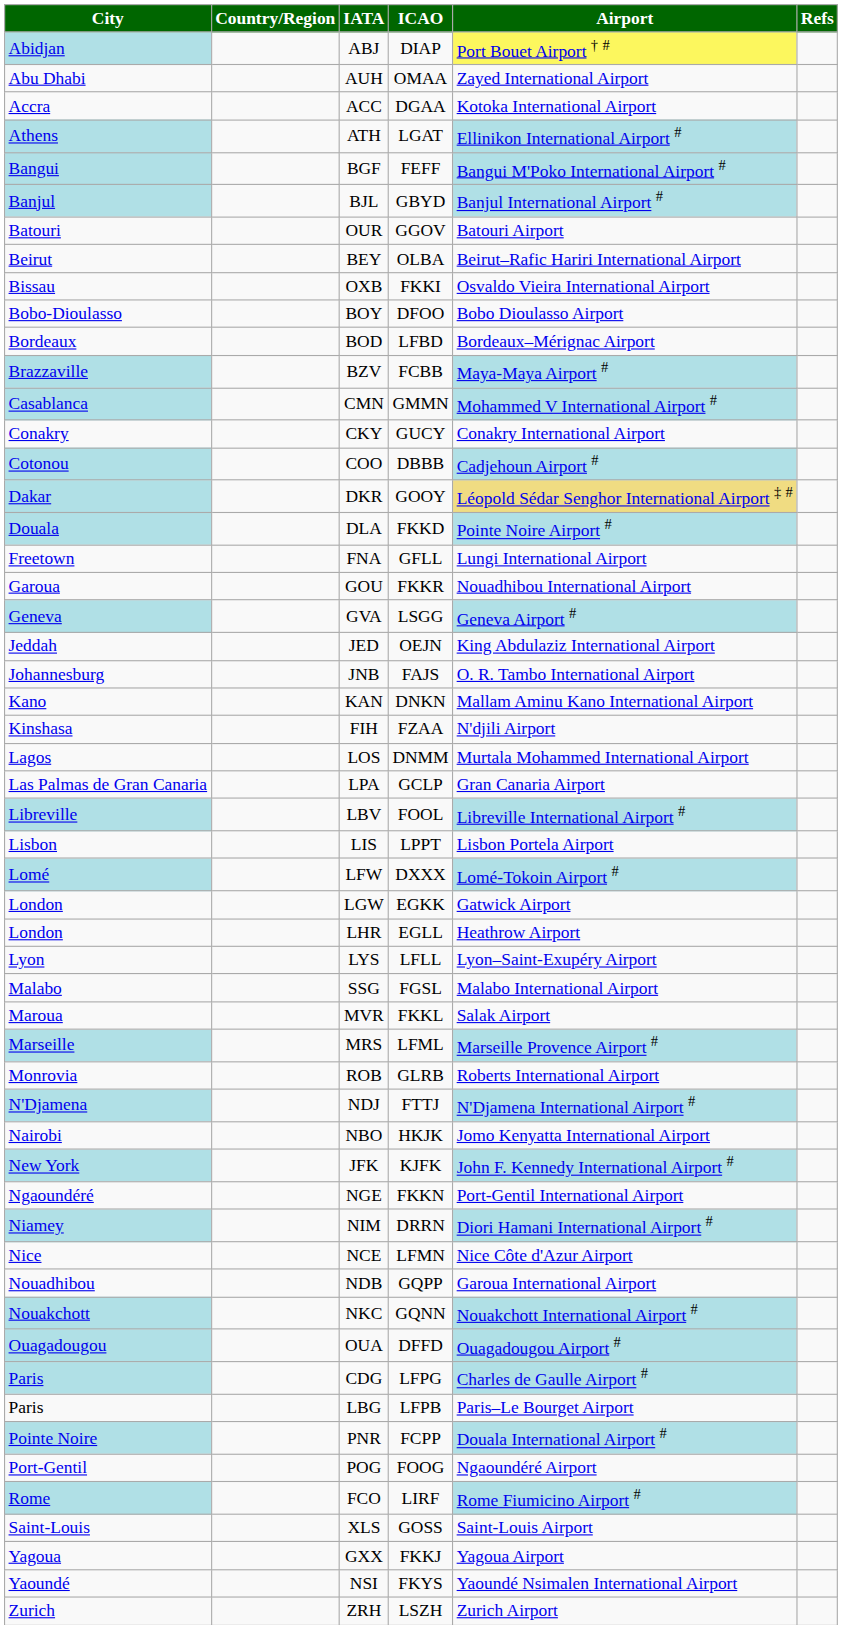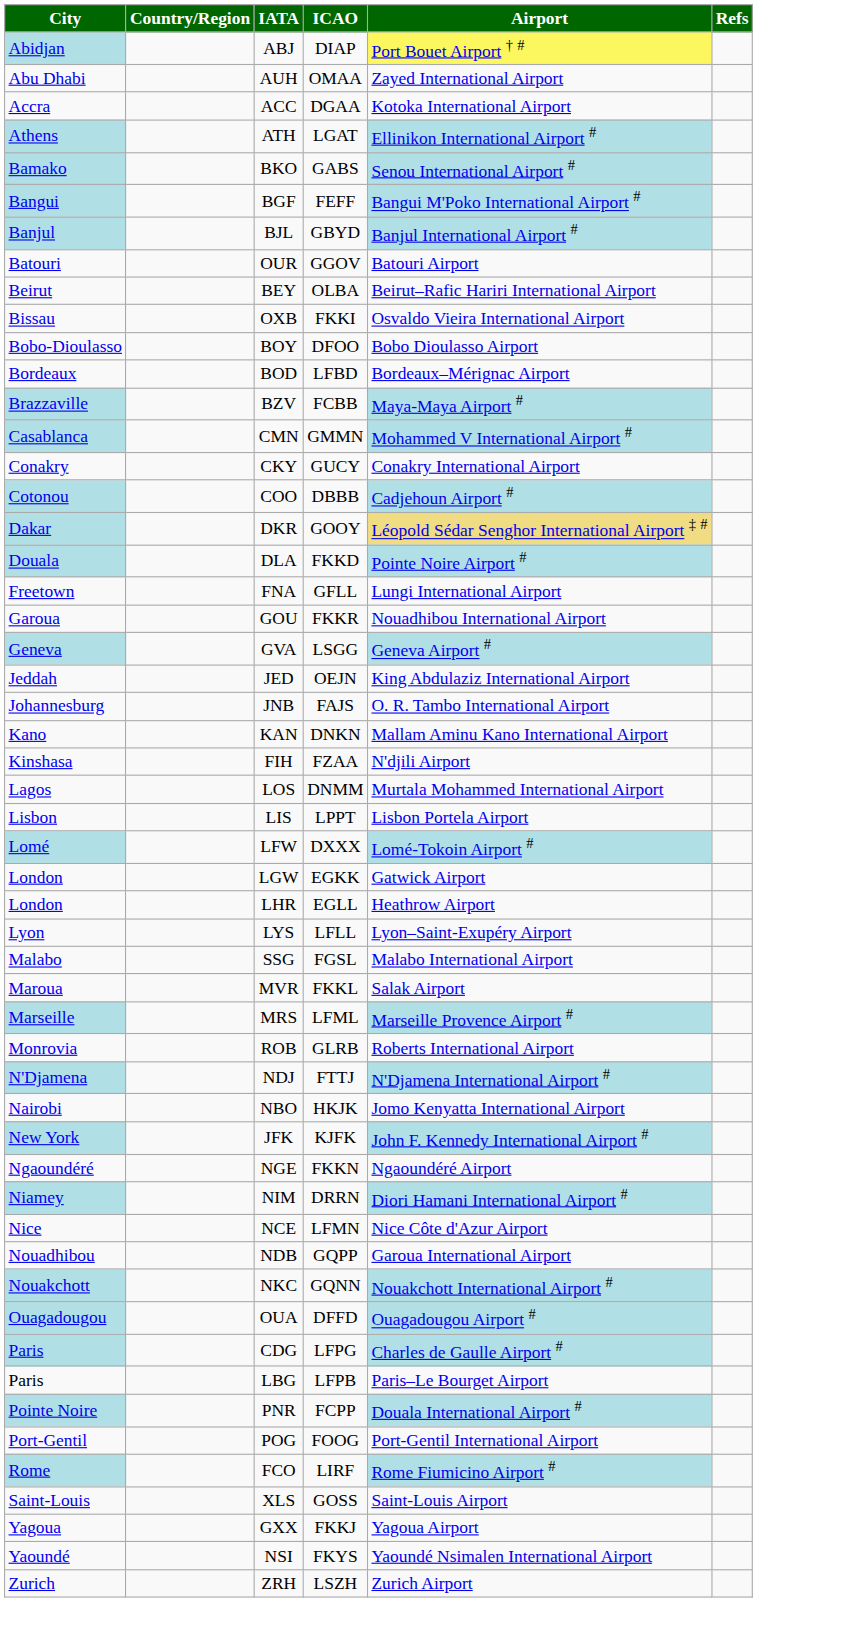 <table class="wikitable sortable toccolors">
 <tr>
 <th style="background-color:#006600;color: white">City</th>
 <th style="background-color:#006600;color: white">Country/Region</th>
 <th style="background-color:#006600;color: white">IATA</th>
 <th style="background-color:#006600;color: white">ICAO</th>
 <th style="background-color:#006600;color: white">Airport</th>
 <th style="background-color:#006600;color: white" class="unsortable">Refs</th>
 </tr>
 <tr>
 <td style="background:#B0E0E6"><a href='#'>Abidjan</a></td>
 <td></td>
 <td align=center>ABJ</td>
 <td align=center>DIAP</td>
 <td style="background:#FCF75E"><a href='#'>Port Bouet Airport</a> <sup>†</sup> <sup>#</sup></td>
 <td align=center></td>
 </tr>
 <tr>
 <td><a href='#'>Abu Dhabi</a></td>
 <td></td>
 <td align=center>AUH</td>
 <td align=center>OMAA</td>
 <td><a href='#'>Zayed International Airport</a></td>
 <td align=center></td>
 </tr>
 <tr>
 <td><a href='#'>Accra</a></td>
 <td></td>
 <td align=center>ACC</td>
 <td align=center>DGAA</td>
 <td><a href='#'>Kotoka International Airport</a></td>
 <td align=center></td>
 </tr>
 <tr>
 <td bgcolor=#B0E0E6><a href='#'>Athens</a></td>
 <td></td>
 <td align=center>ATH</td>
 <td align=center>LGAT</td>
 <td bgcolor=#B0E0E6><a href='#'>Ellinikon International Airport</a> <sup>#</sup></td>
+<td align=center></td>
+</tr>
+<tr>
+<td bgcolor=#B0E0E6><a href='#'>Bamako</a></td>
+<td></td>
+<td align=center>BKO</td>
+<td align=center>GABS</td>
+<td bgcolor=#B0E0E6><a href='#'>Senou International Airport</a> <sup>#</sup></td>
 <td align=center></td>
 </tr>
 <tr>
 <td bgcolor=#B0E0E6><a href='#'>Bangui</a></td>
 <td></td>
 <td align=center>BGF</td>
 <td align=center>FEFF</td>
 <td bgcolor=#B0E0E6><a href='#'>Bangui M'Poko International Airport</a> <sup>#</sup></td>
 <td align=center></td>
 </tr>
 <tr>
 <td bgcolor=#B0E0E6><a href='#'>Banjul</a></td>
 <td></td>
 <td align=center>BJL</td>
 <td align=center>GBYD</td>
 <td bgcolor=#B0E0E6><a href='#'>Banjul International Airport</a> <sup>#</sup></td>
 <td align=center></td>
 </tr>
 <tr>
 <td><a href='#'>Batouri</a></td>
 <td></td>
 <td align=center>OUR</td>
 <td align=center>GGOV</td>
 <td><a href='#'>Batouri Airport</a></td>
 <td align=center></td>
 </tr>
 <tr>
 <td><a href='#'>Beirut</a></td>
 <td></td>
 <td align=center>BEY</td>
 <td align=center>OLBA</td>
 <td><a href='#'>Beirut–Rafic Hariri International Airport</a></td>
 <td align=center></td>
 </tr>
 <tr>
 <td><a href='#'>Bissau</a></td>
 <td></td>
 <td align=center>OXB</td>
 <td align=center>FKKI</td>
 <td><a href='#'>Osvaldo Vieira International Airport</a></td>
 <td align=center></td>
 </tr>
 <tr>
 <td><a href='#'>Bobo-Dioulasso</a></td>
 <td></td>
 <td align=center>BOY</td>
 <td align=center>DFOO</td>
 <td><a href='#'>Bobo Dioulasso Airport</a></td>
 <td align=center></td>
 </tr>
 <tr>
 <td><a href='#'>Bordeaux</a></td>
 <td></td>
 <td align=center>BOD</td>
 <td align=center>LFBD</td>
 <td><a href='#'>Bordeaux–Mérignac Airport</a></td>
 <td align=center></td>
 </tr>
 <tr>
 <td bgcolor=#B0E0E6><a href='#'>Brazzaville</a></td>
 <td></td>
 <td align=center>BZV</td>
 <td align=center>FCBB</td>
 <td bgcolor=#B0E0E6><a href='#'>Maya-Maya Airport</a> <sup>#</sup></td>
 <td align=center></td>
 </tr>
 <tr>
 <td bgcolor=#B0E0E6><a href='#'>Casablanca</a></td>
 <td></td>
 <td align=center>CMN</td>
 <td align=center>GMMN</td>
 <td bgcolor=#B0E0E6><a href='#'>Mohammed V International Airport</a> <sup>#</sup></td>
 <td align=center></td>
 </tr>
 <tr>
 <td><a href='#'>Conakry</a></td>
 <td></td>
 <td align=center>CKY</td>
 <td align=center>GUCY</td>
 <td><a href='#'>Conakry International Airport</a></td>
 <td align=center></td>
 </tr>
 <tr>
 <td bgcolor=#B0E0E6><a href='#'>Cotonou</a></td>
 <td></td>
 <td align=center>COO</td>
 <td align=center>DBBB</td>
 <td bgcolor=#B0E0E6><a href='#'>Cadjehoun Airport</a> <sup>#</sup></td>
 <td align=center></td>
 </tr>
 <tr>
 <td bgcolor=#B0E0E6><a href='#'>Dakar</a></td>
 <td></td>
 <td align=center>DKR</td>
 <td align=center>GOOY</td>
 <td bgcolor=#F0DC82><a href='#'>Léopold Sédar Senghor International Airport</a> <sup>‡</sup> <sup>#</sup></td>
 <td align=center></td>
 </tr>
 <tr>
 <td bgcolor=#B0E0E6><a href='#'>Douala</a></td>
 <td></td>
 <td align=center>DLA</td>
 <td align=center>FKKD</td>
 <td bgcolor=#B0E0E6><a href='#'>Pointe Noire Airport</a> <sup>#</sup></td>
 <td align=center></td>
 </tr>
 <tr>
 <td><a href='#'>Freetown</a></td>
 <td></td>
 <td align=center>FNA</td>
 <td align=center>GFLL</td>
 <td><a href='#'>Lungi International Airport</a></td>
 <td align=center></td>
 </tr>
 <tr>
 <td><a href='#'>Garoua</a></td>
 <td></td>
 <td align=center>GOU</td>
 <td align=center>FKKR</td>
 <td><a href='#'>Nouadhibou International Airport</a></td>
 <td align=center></td>
 </tr>
 <tr>
 <td bgcolor=#B0E0E6><a href='#'>Geneva</a></td>
 <td></td>
 <td align=center>GVA</td>
 <td align=center>LSGG</td>
 <td bgcolor=#B0E0E6><a href='#'>Geneva Airport</a> <sup>#</sup></td>
 <td align=center></td>
 </tr>
 <tr>
 <td><a href='#'>Jeddah</a></td>
 <td></td>
 <td align=center>JED</td>
 <td align=center>OEJN</td>
 <td><a href='#'>King Abdulaziz International Airport</a></td>
 <td align=center></td>
 </tr>
 <tr>
 <td><a href='#'>Johannesburg</a></td>
 <td></td>
 <td align=center>JNB</td>
 <td align=center>FAJS</td>
 <td><a href='#'>O. R. Tambo International Airport</a></td>
 <td align=center></td>
 </tr>
 <tr>
 <td><a href='#'>Kano</a></td>
 <td></td>
 <td align=center>KAN</td>
 <td align=center>DNKN</td>
 <td><a href='#'>Mallam Aminu Kano International Airport</a></td>
 <td align=center></td>
 </tr>
 <tr>
 <td><a href='#'>Kinshasa</a></td>
 <td></td>
 <td align=center>FIH</td>
 <td align=center>FZAA</td>
 <td><a href='#'>N'djili Airport</a></td>
 <td align=center></td>
 </tr>
 <tr>
 <td><a href='#'>Lagos</a></td>
 <td></td>
 <td align=center>LOS</td>
 <td align=center>DNMM</td>
 <td><a href='#'>Murtala Mohammed International Airport</a></td>
 <td align=center></td>
 </tr>
 <tr>
-<td><a href='#'>Las Palmas de Gran Canaria</a></td>
-<td></td>
-<td align=center>LPA</td>
-<td align=center>GCLP</td>
-<td><a href='#'>Gran Canaria Airport</a></td>
-<td align=center></td>
-</tr>
-<tr>
-<td bgcolor=#B0E0E6><a href='#'>Libreville</a></td>
-<td></td>
-<td align=center>LBV</td>
-<td align=center>FOOL</td>
-<td bgcolor=#B0E0E6><a href='#'>Libreville International Airport</a> <sup>#</sup></td>
-<td align=center></td>
-</tr>
-<tr>
 <td><a href='#'>Lisbon</a></td>
 <td></td>
 <td align=center>LIS</td>
 <td align=center>LPPT</td>
 <td><a href='#'>Lisbon Portela Airport</a></td>
 <td align=center></td>
 </tr>
 <tr>
 <td bgcolor=#B0E0E6><a href='#'>Lomé</a></td>
 <td></td>
 <td align=center>LFW</td>
 <td align=center>DXXX</td>
 <td bgcolor=#B0E0E6><a href='#'>Lomé-Tokoin Airport</a> <sup>#</sup></td>
 <td align=center></td>
 </tr>
 <tr>
 <td><a href='#'>London</a></td>
 <td></td>
 <td align=center>LGW</td>
 <td align=center>EGKK</td>
 <td><a href='#'>Gatwick Airport</a></td>
 <td align=center></td>
 </tr>
 <tr>
 <td><a href='#'>London</a></td>
 <td></td>
 <td align=center>LHR</td>
 <td align=center>EGLL</td>
 <td><a href='#'>Heathrow Airport</a></td>
 <td align=center></td>
 </tr>
 <tr>
 <td><a href='#'>Lyon</a></td>
 <td></td>
 <td align=center>LYS</td>
 <td align=center>LFLL</td>
 <td><a href='#'>Lyon–Saint-Exupéry Airport</a></td>
 <td align=center></td>
 </tr>
 <tr>
 <td><a href='#'>Malabo</a></td>
 <td></td>
 <td align=center>SSG</td>
 <td align=center>FGSL</td>
 <td><a href='#'>Malabo International Airport</a></td>
 <td align=center></td>
 </tr>
 <tr>
 <td><a href='#'>Maroua</a></td>
 <td></td>
 <td align=center>MVR</td>
 <td align=center>FKKL</td>
 <td><a href='#'>Salak Airport</a></td>
 <td align=center></td>
 </tr>
 <tr>
 <td bgcolor=#B0E0E6><a href='#'>Marseille</a></td>
 <td></td>
 <td align=center>MRS</td>
 <td align=center>LFML</td>
 <td bgcolor=#B0E0E6><a href='#'>Marseille Provence Airport</a> <sup>#</sup></td>
 <td align=center></td>
 </tr>
 <tr>
 <td><a href='#'>Monrovia</a></td>
 <td></td>
 <td align=center>ROB</td>
 <td align=center>GLRB</td>
 <td><a href='#'>Roberts International Airport</a></td>
 <td align=center></td>
 </tr>
 <tr>
 <td bgcolor=#B0E0E6><a href='#'>N'Djamena</a></td>
 <td></td>
 <td align=center>NDJ</td>
 <td align=center>FTTJ</td>
 <td bgcolor=#B0E0E6><a href='#'>N'Djamena International Airport</a> <sup>#</sup></td>
 <td align=center></td>
 </tr>
 <tr>
 <td><a href='#'>Nairobi</a></td>
 <td></td>
 <td align=center>NBO</td>
 <td align=center>HKJK</td>
 <td><a href='#'>Jomo Kenyatta International Airport</a></td>
 <td align=center></td>
 </tr>
 <tr>
 <td bgcolor=#B0E0E6><a href='#'>New York</a></td>
 <td></td>
 <td align=center>JFK</td>
 <td align=center>KJFK</td>
 <td bgcolor=#B0E0E6><a href='#'>John F. Kennedy International Airport</a> <sup>#</sup></td>
 <td align=center></td>
 </tr>
 <tr>
 <td><a href='#'>Ngaoundéré</a></td>
 <td></td>
 <td align=center>NGE</td>
 <td align=center>FKKN</td>
-<td><a href='#'>Port-Gentil International Airport</a></td>
+<td><a href='#'>Ngaoundéré Airport</a></td>
 <td align=center></td>
 </tr>
 <tr>
 <td bgcolor=#B0E0E6><a href='#'>Niamey</a></td>
 <td></td>
 <td align=center>NIM</td>
 <td align=center>DRRN</td>
 <td bgcolor=#B0E0E6><a href='#'>Diori Hamani International Airport</a> <sup>#</sup></td>
 <td align=center></td>
 </tr>
 <tr>
 <td><a href='#'>Nice</a></td>
 <td></td>
 <td align=center>NCE</td>
 <td align=center>LFMN</td>
 <td><a href='#'>Nice Côte d'Azur Airport</a></td>
 <td align=center></td>
 </tr>
 <tr>
 <td><a href='#'>Nouadhibou</a></td>
 <td></td>
 <td align=center>NDB</td>
 <td align=center>GQPP</td>
 <td><a href='#'>Garoua International Airport</a></td>
 <td align=center></td>
 </tr>
 <tr>
 <td bgcolor=#B0E0E6><a href='#'>Nouakchott</a></td>
 <td></td>
 <td align=center>NKC</td>
 <td align=center>GQNN</td>
 <td bgcolor=#B0E0E6><a href='#'>Nouakchott International Airport</a> <sup>#</sup></td>
 <td align=center></td>
 </tr>
 <tr>
 <td bgcolor=#B0E0E6><a href='#'>Ouagadougou</a></td>
 <td></td>
 <td align=center>OUA</td>
 <td align=center>DFFD</td>
 <td bgcolor=#B0E0E6><a href='#'>Ouagadougou Airport</a> <sup>#</sup></td>
 <td align=center></td>
 </tr>
 <tr>
 <td bgcolor=#B0E0E6><a href='#'>Paris</a></td>
 <td></td>
 <td align=center>CDG</td>
 <td align=center>LFPG</td>
 <td bgcolor=#B0E0E6><a href='#'>Charles de Gaulle Airport</a> <sup>#</sup></td>
 <td align=center></td>
 </tr>
 <tr>
 <td>Paris</td>
 <td></td>
 <td align=center>LBG</td>
 <td align=center>LFPB</td>
 <td><a href='#'>Paris–Le Bourget Airport</a></td>
 <td align=center></td>
 </tr>
 <tr>
 <td bgcolor=#B0E0E6><a href='#'>Pointe Noire</a></td>
 <td></td>
 <td align=center>PNR</td>
 <td align=center>FCPP</td>
 <td bgcolor=#B0E0E6><a href='#'>Douala International Airport</a> <sup>#</sup></td>
 <td align=center></td>
 </tr>
 <tr>
 <td><a href='#'>Port-Gentil</a></td>
 <td></td>
 <td align=center>POG</td>
 <td align=center>FOOG</td>
-<td><a href='#'>Ngaoundéré Airport</a></td>
+<td><a href='#'>Port-Gentil International Airport</a></td>
 <td align=center></td>
 </tr>
 <tr>
 <td bgcolor=#B0E0E6><a href='#'>Rome</a></td>
 <td></td>
 <td align=center>FCO</td>
 <td align=center>LIRF</td>
 <td bgcolor=#B0E0E6><a href='#'>Rome Fiumicino Airport</a> <sup>#</sup></td>
 <td align=center></td>
 </tr>
 <tr>
 <td><a href='#'>Saint-Louis</a></td>
 <td></td>
 <td align=center>XLS</td>
 <td align=center>GOSS</td>
 <td><a href='#'>Saint-Louis Airport</a></td>
 <td align=center></td>
 </tr>
 <tr>
 <td><a href='#'>Yagoua</a></td>
 <td></td>
 <td align=center>GXX</td>
 <td align=center>FKKJ</td>
 <td><a href='#'>Yagoua Airport</a></td>
 <td align=center></td>
 </tr>
 <tr>
 <td><a href='#'>Yaoundé</a></td>
 <td></td>
 <td align=center>NSI</td>
 <td align=center>FKYS</td>
 <td><a href='#'>Yaoundé Nsimalen International Airport</a></td>
 <td align=center></td>
 </tr>
 <tr>
 <td><a href='#'>Zurich</a></td>
 <td></td>
 <td align=center>ZRH</td>
 <td align=center>LSZH</td>
 <td><a href='#'>Zurich Airport</a></td>
 <td align=center></td>
 </tr>
 </table>
